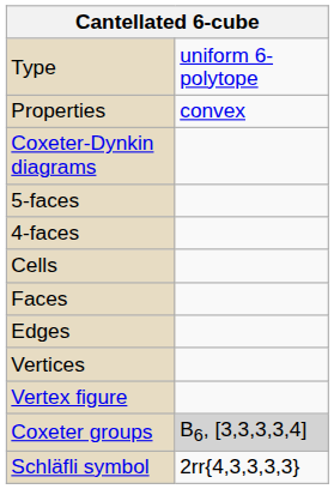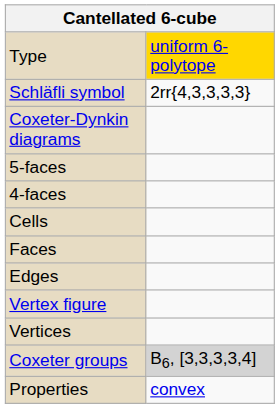 <table class="wikitable" align="right" style="margin-left:10px" width="250">
 <tr>
 <th bgcolor=#e7dcc3 colspan=2>Cantellated 6-cube</th>
 </tr>
 <tr>
 <td bgcolor=#e7dcc3>Type</td>
-<td><a href='#'>uniform 6-polytope</a></td>
+<td style="background: gold;"><a href='#'>uniform 6-polytope</a></td>
 </tr>
 <tr>
-<td bgcolor=#e7dcc3>Properties</td>
-<td><a href='#'>convex</a></td>
+<td bgcolor=#e7dcc3><a href='#'>Schläfli symbol</a></td>
+<td>2rr{4,3,3,3,3}<br></td>
 </tr>
 <tr>
 <td bgcolor=#e7dcc3><a href='#'>Coxeter-Dynkin diagrams</a></td>
 <td><br></td>
 </tr>
 <tr>
 <td bgcolor=#e7dcc3>5-faces</td>
 <td></td>
 </tr>
 <tr>
 <td bgcolor=#e7dcc3>4-faces</td>
 <td></td>
 </tr>
 <tr>
 <td bgcolor=#e7dcc3>Cells</td>
 <td></td>
 </tr>
 <tr>
 <td bgcolor=#e7dcc3>Faces</td>
 <td></td>
 </tr>
 <tr>
 <td bgcolor=#e7dcc3>Edges</td>
 <td></td>
 </tr>
 <tr>
-<td bgcolor=#e7dcc3>Vertices</td>
+<td bgcolor=#e7dcc3><a href='#'>Vertex figure</a></td>
 <td></td>
 </tr>
 <tr>
-<td bgcolor=#e7dcc3><a href='#'>Vertex figure</a></td>
+<td bgcolor=#e7dcc3>Vertices</td>
 <td></td>
 </tr>
 <tr>
 <td bgcolor=#e7dcc3><a href='#'>Coxeter groups</a></td>
 <td style="background: lightgrey;">B<sub>6</sub>, [3,3,3,3,4]</td>
 </tr>
 <tr>
-<td bgcolor=#e7dcc3><a href='#'>Schläfli symbol</a></td>
-<td>2rr{4,3,3,3,3}<br></td>
+<td bgcolor=#e7dcc3>Properties</td>
+<td><a href='#'>convex</a></td>
 </tr>
 </table>
